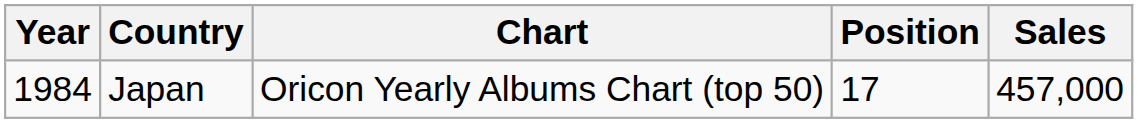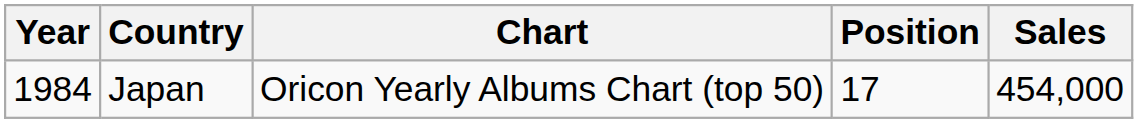 <table class="wikitable">
 <tr>
 <th>Year</th>
 <th>Country</th>
 <th>Chart</th>
 <th>Position</th>
 <th>Sales</th>
 </tr>
 <tr>
 <td>1984</td>
 <td>Japan</td>
 <td>Oricon Yearly Albums Chart (top 50)</td>
 <td>17</td>
-<td>457,000</td>
+<td>454,000</td>
 </tr>
 </table>
